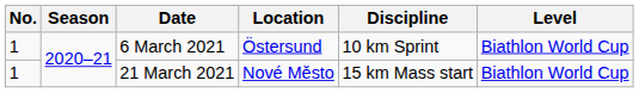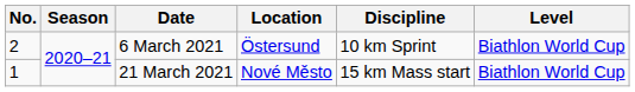 <table class="wikitable">
 <tr>
 <th>No.</th>
 <th>Season</th>
 <th>Date</th>
 <th>Location</th>
 <th>Discipline</th>
 <th>Level</th>
 </tr>
 <tr>
-<td>1</td>
+<td>2</td>
 <td rowspan="2"><a href='#'>2020–21</a></td>
 <td>6 March 2021</td>
 <td> <a href='#'>Östersund</a></td>
 <td>10 km Sprint</td>
 <td><a href='#'>Biathlon World Cup</a></td>
 </tr>
 <tr>
 <td>1</td>
 <td>21 March 2021</td>
 <td> <a href='#'>Nové Město</a></td>
 <td>15 km Mass start</td>
 <td><a href='#'>Biathlon World Cup</a></td>
 </tr>
 </table>
